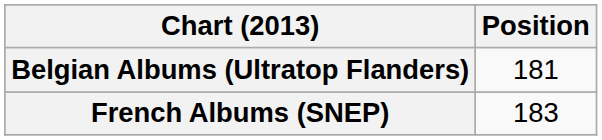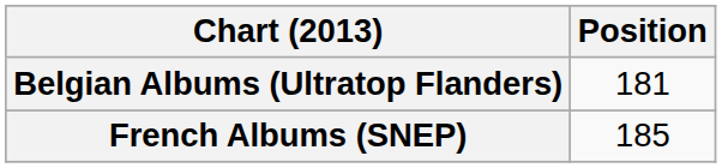 <table class="wikitable sortable plainrowheaders" style="text-align:center">
 <tr>
 <th scope="col">Chart (2013)</th>
 <th scope="col">Position</th>
 </tr>
 <tr>
 <th scope="row">Belgian Albums (Ultratop Flanders)</th>
 <td>181</td>
 </tr>
 <tr>
 <th scope="row">French Albums (SNEP)</th>
-<td>183</td>
+<td>185</td>
 </tr>
 </table>
